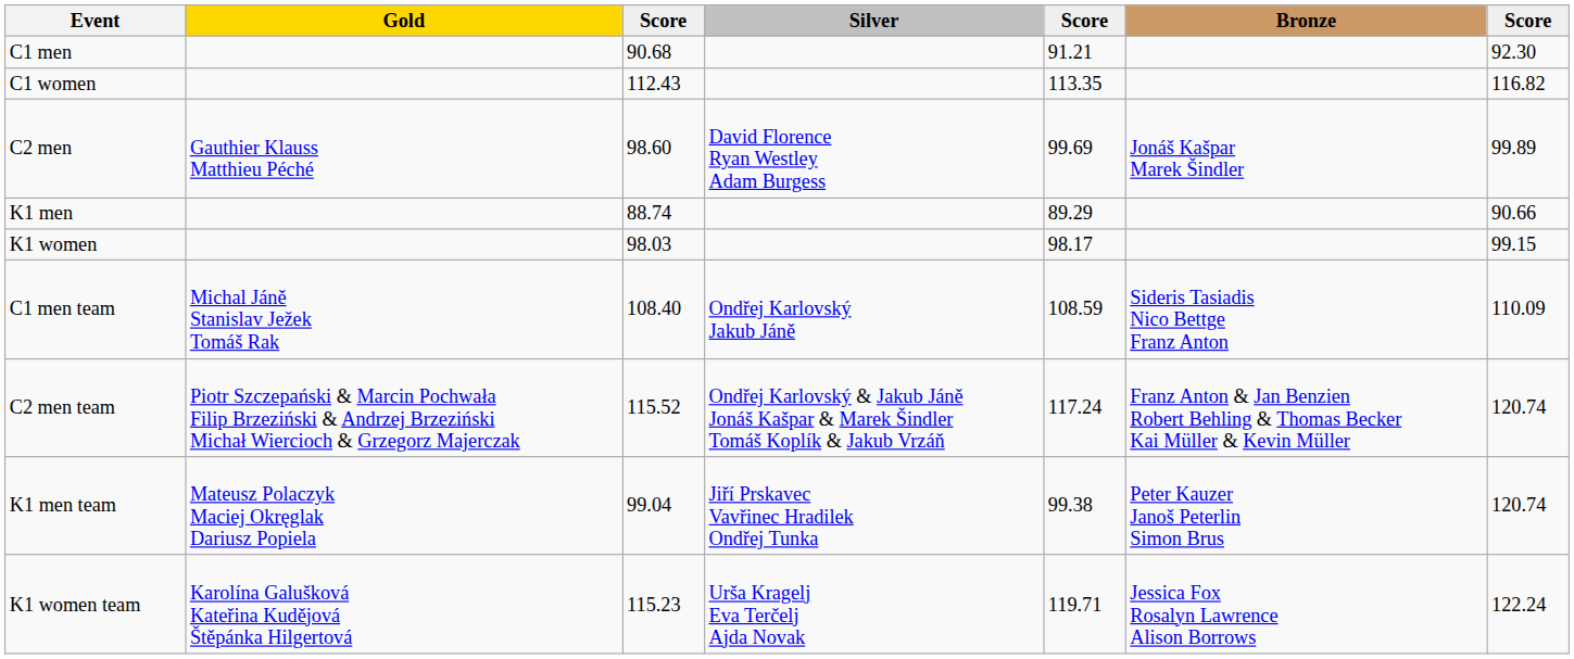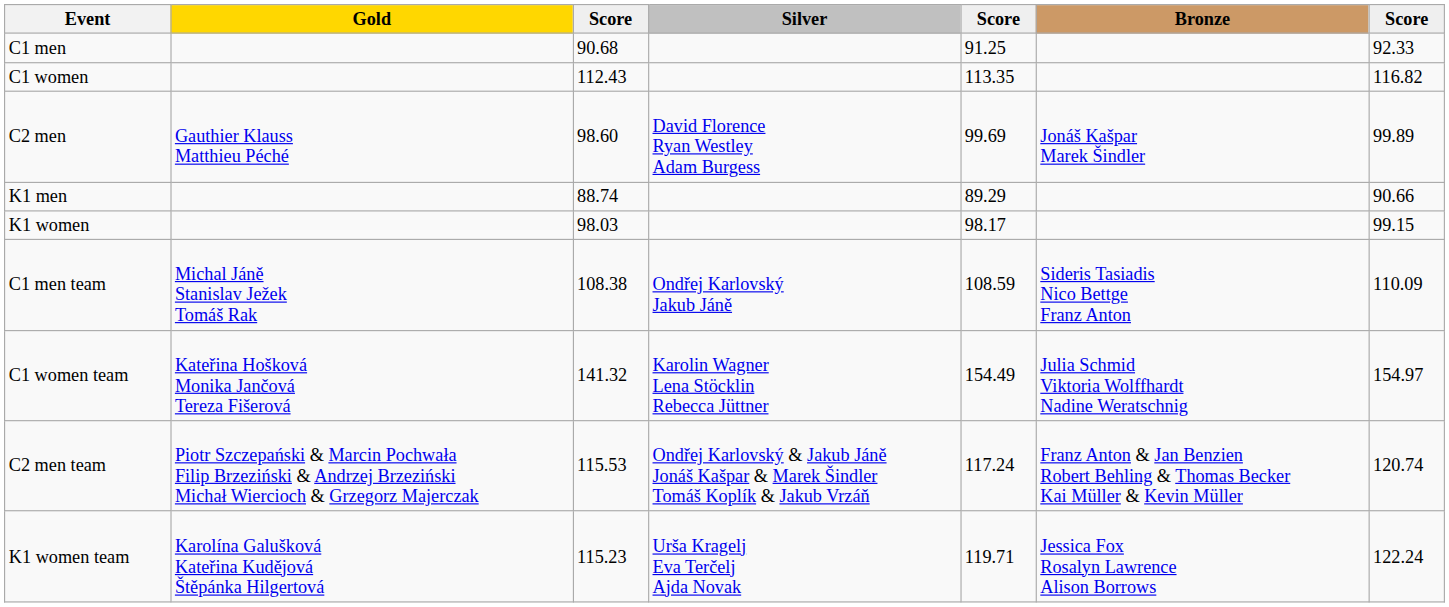 <table class="wikitable" width=100%>
 <tr>
 <th>Event</th>
 <td align=center bgcolor="gold"><strong>Gold</strong></td>
 <td align=center bgcolor="EFEFEF"><strong>Score</strong></td>
 <td align=center bgcolor="silver"><strong>Silver</strong></td>
 <td align=center bgcolor="EFEFEF"><strong>Score</strong></td>
 <td align=center bgcolor="CC9966"><strong>Bronze</strong></td>
 <td align=center bgcolor="EFEFEF"><strong>Score</strong></td>
 </tr>
 <tr>
 <td>C1 men</td>
 <td></td>
 <td>90.68</td>
 <td></td>
-<td>91.21</td>
+<td>91.25</td>
 <td></td>
-<td>92.30</td>
+<td>92.33</td>
 </tr>
 <tr>
 <td>C1 women</td>
 <td></td>
 <td>112.43</td>
 <td></td>
 <td>113.35</td>
 <td></td>
 <td>116.82</td>
 </tr>
 <tr>
 <td>C2 men</td>
 <td><br><a href='#'>Gauthier Klauss</a><br><a href='#'>Matthieu Péché</a></td>
 <td>98.60</td>
 <td><br><a href='#'>David Florence</a><br><a href='#'>Ryan Westley</a><br><a href='#'>Adam Burgess</a></td>
 <td>99.69</td>
 <td><br><a href='#'>Jonáš Kašpar</a><br><a href='#'>Marek Šindler</a></td>
 <td>99.89</td>
 </tr>
 <tr>
 <td>K1 men</td>
 <td></td>
 <td>88.74</td>
 <td></td>
 <td>89.29</td>
 <td></td>
 <td>90.66</td>
 </tr>
 <tr>
 <td>K1 women</td>
 <td></td>
 <td>98.03</td>
 <td></td>
 <td>98.17</td>
 <td></td>
 <td>99.15</td>
 </tr>
 <tr>
 <td>C1 men team</td>
 <td><br><a href='#'>Michal Jáně</a><br><a href='#'>Stanislav Ježek</a><br><a href='#'>Tomáš Rak</a></td>
-<td>108.40</td>
+<td>108.38</td>
 <td><br><a href='#'>Ondřej Karlovský</a><br><a href='#'>Jakub Jáně</a></td>
 <td>108.59</td>
 <td><br><a href='#'>Sideris Tasiadis</a><br><a href='#'>Nico Bettge</a><br><a href='#'>Franz Anton</a></td>
 <td>110.09</td>
 </tr>
 <tr>
+<td>C1 women team</td>
+<td><br><a href='#'>Kateřina Hošková</a><br><a href='#'>Monika Jančová</a><br><a href='#'>Tereza Fišerová</a></td>
+<td>141.32</td>
+<td><br><a href='#'>Karolin Wagner</a><br><a href='#'>Lena Stöcklin</a><br><a href='#'>Rebecca Jüttner</a></td>
+<td>154.49</td>
+<td><br><a href='#'>Julia Schmid</a><br><a href='#'>Viktoria Wolffhardt</a><br><a href='#'>Nadine Weratschnig</a></td>
+<td>154.97</td>
+</tr>
+<tr>
 <td>C2 men team</td>
 <td><br><a href='#'>Piotr Szczepański</a> & <a href='#'>Marcin Pochwała</a><br><a href='#'>Filip Brzeziński</a> & <a href='#'>Andrzej Brzeziński</a><br><a href='#'>Michał Wiercioch</a> & <a href='#'>Grzegorz Majerczak</a></td>
-<td>115.52</td>
+<td>115.53</td>
 <td><br><a href='#'>Ondřej Karlovský</a> & <a href='#'>Jakub Jáně</a><br><a href='#'>Jonáš Kašpar</a> & <a href='#'>Marek Šindler</a><br><a href='#'>Tomáš Koplík</a> & <a href='#'>Jakub Vrzáň</a></td>
 <td>117.24</td>
 <td><br><a href='#'>Franz Anton</a> & <a href='#'>Jan Benzien</a><br><a href='#'>Robert Behling</a> & <a href='#'>Thomas Becker</a><br><a href='#'>Kai Müller</a> & <a href='#'>Kevin Müller</a></td>
-<td>120.74</td>
-</tr>
-<tr>
-<td>K1 men team</td>
-<td><br><a href='#'>Mateusz Polaczyk</a><br><a href='#'>Maciej Okręglak</a><br><a href='#'>Dariusz Popiela</a></td>
-<td>99.04</td>
-<td><br><a href='#'>Jiří Prskavec</a><br><a href='#'>Vavřinec Hradilek</a><br><a href='#'>Ondřej Tunka</a></td>
-<td>99.38</td>
-<td><br><a href='#'>Peter Kauzer</a><br><a href='#'>Janoš Peterlin</a><br><a href='#'>Simon Brus</a></td>
 <td>120.74</td>
 </tr>
 <tr>
 <td>K1 women team</td>
 <td><br><a href='#'>Karolína Galušková</a><br><a href='#'>Kateřina Kudějová</a><br><a href='#'>Štěpánka Hilgertová</a></td>
 <td>115.23</td>
 <td><br><a href='#'>Urša Kragelj</a><br><a href='#'>Eva Terčelj</a><br><a href='#'>Ajda Novak</a></td>
 <td>119.71</td>
 <td><br><a href='#'>Jessica Fox</a><br><a href='#'>Rosalyn Lawrence</a><br><a href='#'>Alison Borrows</a></td>
 <td>122.24</td>
 </tr>
 </table>
